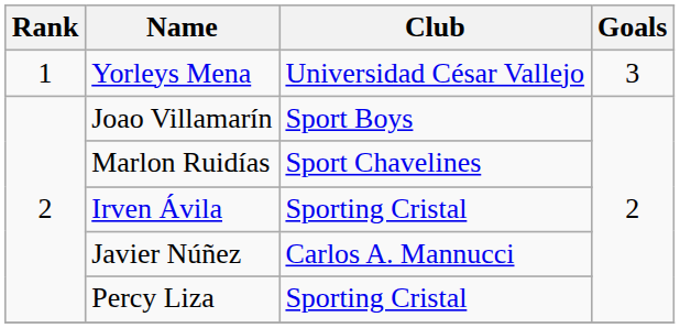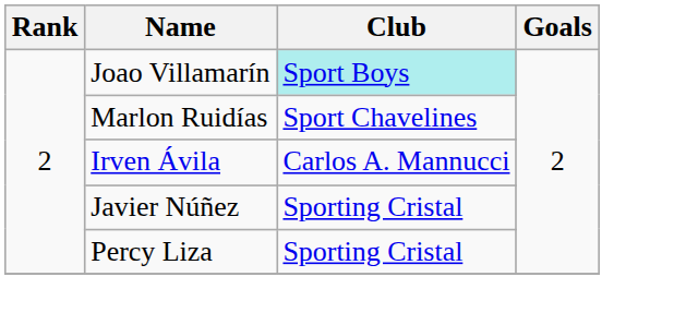 <table class="wikitable" border="1">
 <tr>
 <th>Rank</th>
 <th>Name</th>
 <th>Club</th>
 <th>Goals</th>
 </tr>
 <tr>
-<td align=center>1</td>
-<td> <a href='#'>Yorleys Mena</a></td>
-<td><a href='#'>Universidad César Vallejo</a></td>
-<td align=center>3</td>
-</tr>
-<tr>
 <td rowspan=5 align=center>2</td>
 <td> Joao Villamarín</td>
-<td><a href='#'>Sport Boys</a></td>
+<td style="background: paleturquoise;"><a href='#'>Sport Boys</a></td>
 <td rowspan=5 align=center>2</td>
 </tr>
 <tr>
 <td> Marlon Ruidías</td>
 <td><a href='#'>Sport Chavelines</a></td>
 </tr>
 <tr>
 <td> <a href='#'>Irven Ávila</a></td>
-<td><a href='#'>Sporting Cristal</a></td>
+<td><a href='#'>Carlos A. Mannucci</a></td>
 </tr>
 <tr>
 <td> Javier Núñez</td>
-<td><a href='#'>Carlos A. Mannucci</a></td>
+<td><a href='#'>Sporting Cristal</a></td>
 </tr>
 <tr>
 <td> Percy Liza</td>
 <td><a href='#'>Sporting Cristal</a></td>
 </tr>
 <tr>
 </tr>
 </table>
